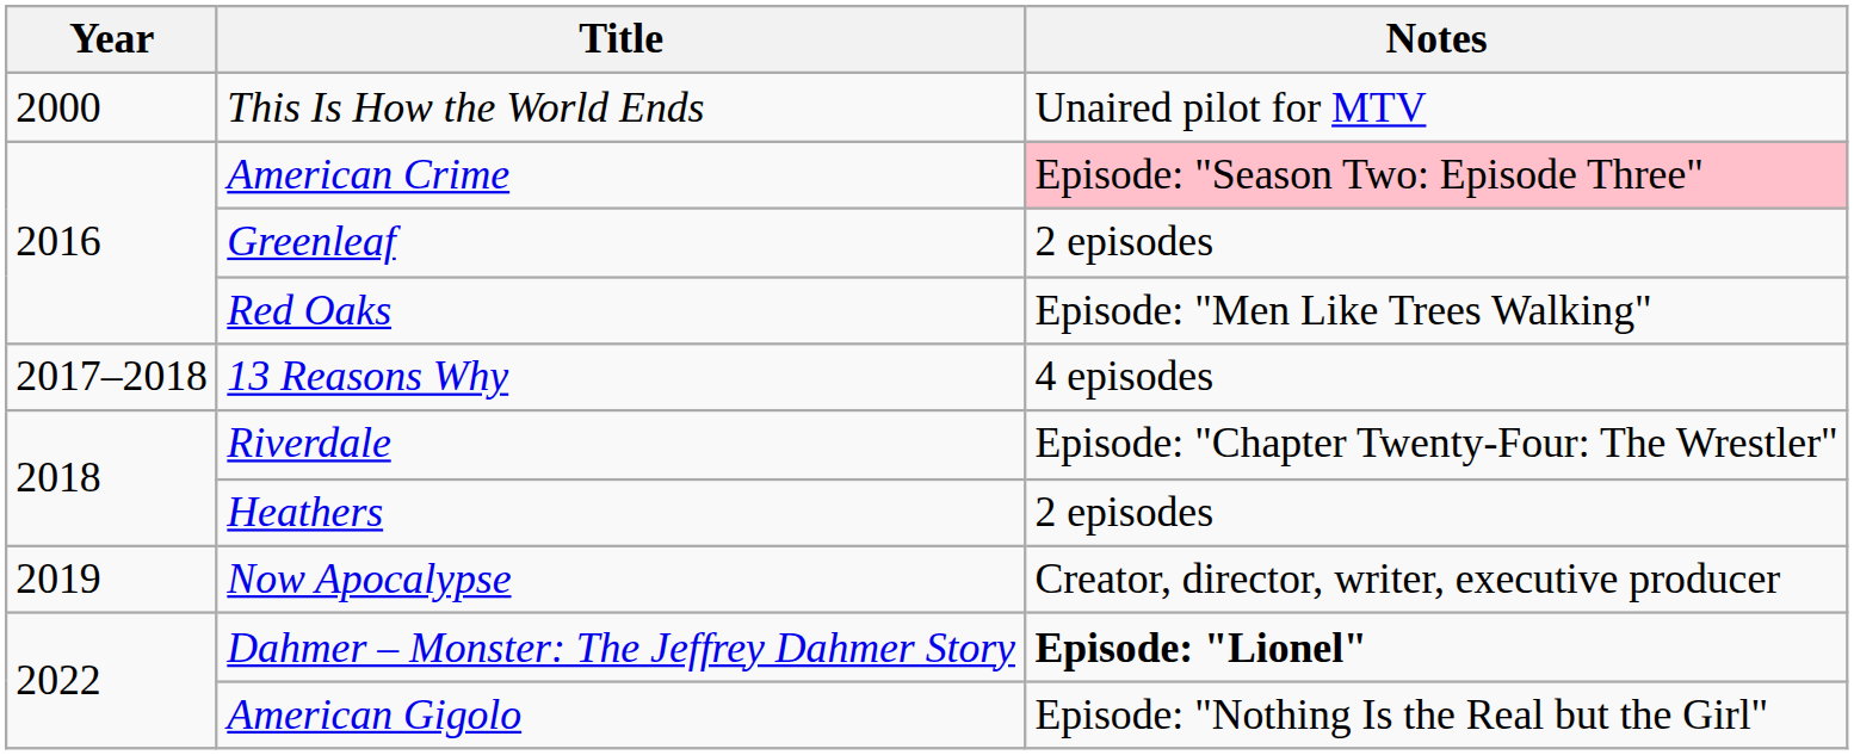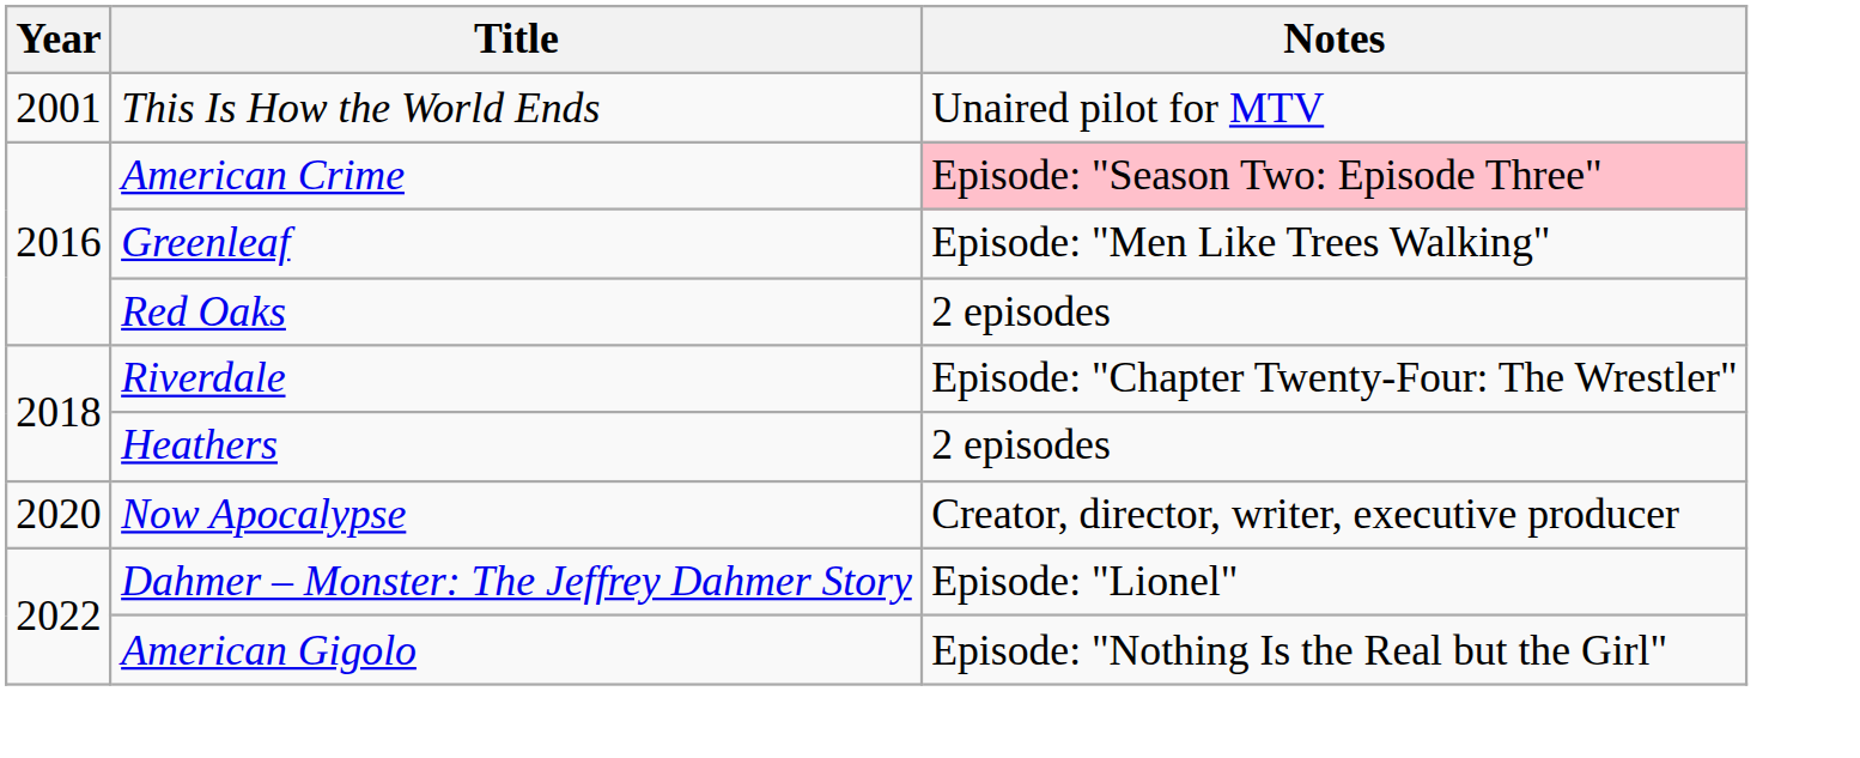 <table class="wikitable sortable">
 <tr>
 <th>Year</th>
 <th>Title</th>
 <th class="unsortable">Notes</th>
 </tr>
 <tr>
-<td>2000</td>
+<td>2001</td>
 <td><em>This Is How the World Ends</em></td>
 <td>Unaired pilot for <a href='#'>MTV</a></td>
 </tr>
 <tr>
 <td rowspan="3">2016</td>
 <td><em><a href='#'>American Crime</a></em></td>
 <td style="background: pink;">Episode: "Season Two: Episode Three"</td>
 </tr>
 <tr>
 <td><em><a href='#'>Greenleaf</a></em></td>
-<td>2 episodes</td>
+<td>Episode: "Men Like Trees Walking"</td>
 </tr>
 <tr>
 <td><em><a href='#'>Red Oaks</a></em></td>
-<td>Episode: "Men Like Trees Walking"</td>
-</tr>
-<tr>
-<td>2017–2018</td>
-<td><em><a href='#'>13 Reasons Why</a></em></td>
-<td>4 episodes</td>
+<td>2 episodes</td>
 </tr>
 <tr>
 <td rowspan="2">2018</td>
 <td><a href='#'><em>Riverdale</em></a></td>
 <td>Episode: "Chapter Twenty-Four: The Wrestler"</td>
 </tr>
 <tr>
 <td><a href='#'><em>Heathers</em></a></td>
 <td>2 episodes</td>
 </tr>
 <tr>
-<td>2019</td>
+<td>2020</td>
 <td><em><a href='#'>Now Apocalypse</a></em></td>
 <td>Creator, director, writer, executive producer</td>
 </tr>
 <tr>
 <td rowspan=2>2022</td>
 <td><em><a href='#'>Dahmer – Monster: The Jeffrey Dahmer Story</a></em></td>
-<td><strong>Episode: "Lionel"</strong></td>
+<td>Episode: "Lionel"</td>
 </tr>
 <tr>
 <td><em><a href='#'>American Gigolo</a></em></td>
 <td>Episode: "Nothing Is the Real but the Girl"</td>
 </tr>
 </table>
